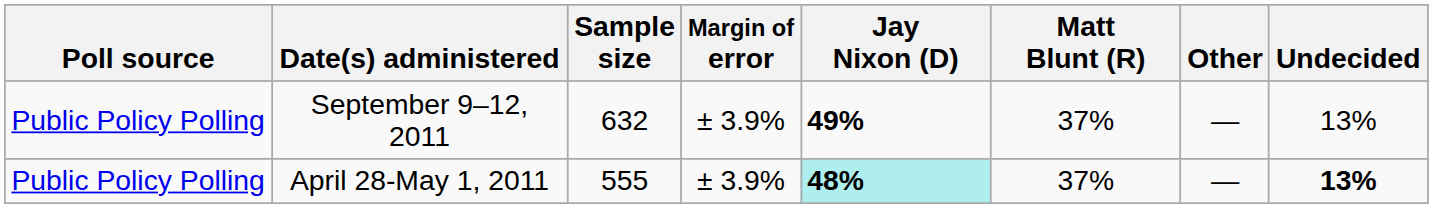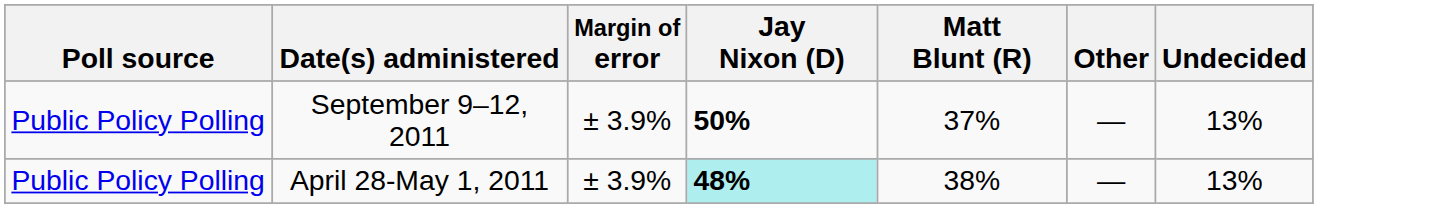 <table class="wikitable">
 <tr valign= bottom>
 <th>Poll source</th>
 <th style="width:160px;">Date(s) administered</th>
-<th class=small>Sample<br>size</th>
 <th><small>Margin of</small><br>error</th>
 <th width=100px>Jay<br>Nixon (D)</th>
 <th width=100px>Matt<br>Blunt (R)</th>
 <th>Other</th>
 <th>Undecided</th>
 </tr>
 <tr>
 <td><a href='#'>Public Policy Polling</a></td>
 <td align=center>September 9–12, 2011</td>
-<td align=center>632</td>
 <td align=center>± 3.9%</td>
-<td><strong>49%</strong></td>
+<td><strong>50%</strong></td>
 <td align=center>37%</td>
 <td align=center>—</td>
 <td align=center>13%</td>
 </tr>
 <tr>
 <td><a href='#'>Public Policy Polling</a></td>
 <td align=center>April 28-May 1, 2011</td>
-<td align=center>555</td>
 <td align=center>± 3.9%</td>
 <td style="background: paleturquoise;"><strong>48%</strong></td>
-<td align=center>37%</td>
+<td align=center>38%</td>
 <td align=center>—</td>
-<td align=center><strong>13%</strong></td>
+<td align=center>13%</td>
 </tr>
 </table>
